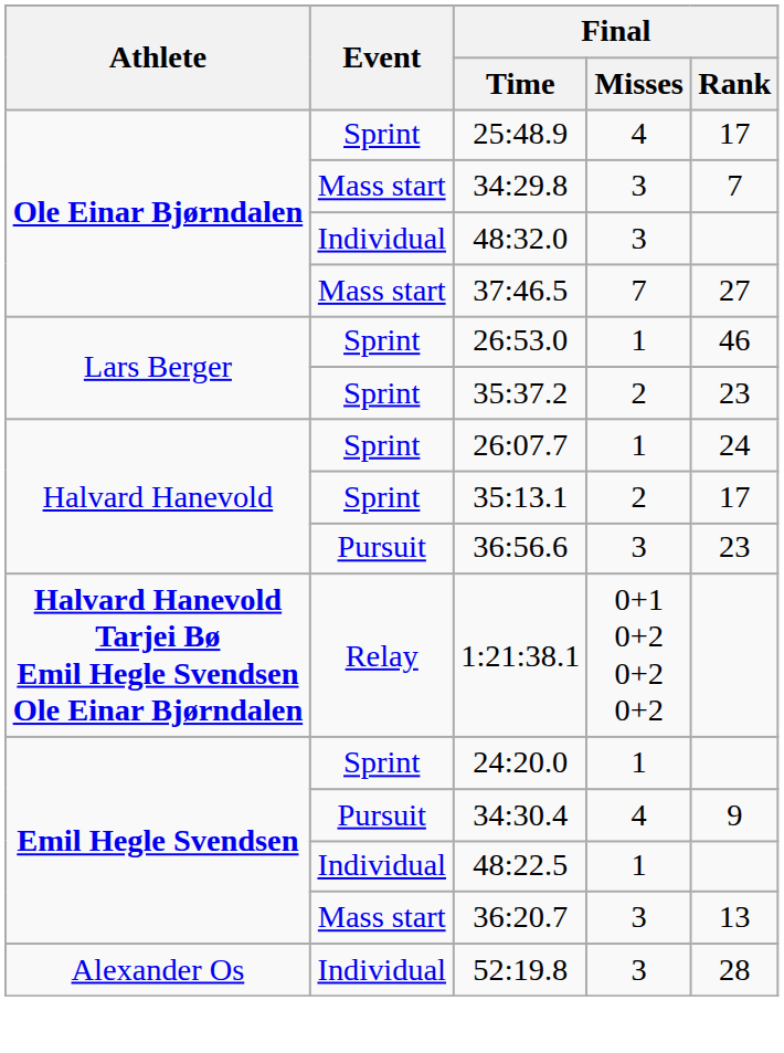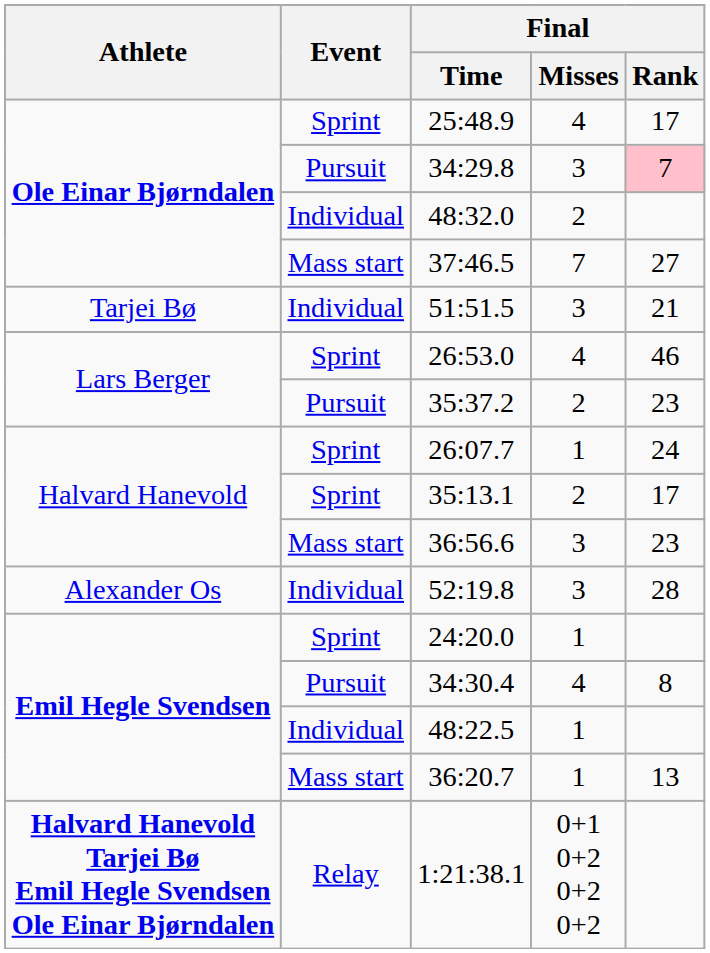 <table class=wikitable style="font-size:90%; text-align:center">
 <tr>
 <th rowspan="2">Athlete</th>
 <th rowspan="2">Event</th>
 <th colspan="3">Final</th>
 </tr>
 <tr>
 <th>Time</th>
 <th>Misses</th>
 <th>Rank</th>
 </tr>
 <tr>
 <td rowspan=4><strong><a href='#'>Ole Einar Bjørndalen</a></strong></td>
 <td><a href='#'>Sprint</a></td>
 <td align="center">25:48.9</td>
 <td align="center">4</td>
 <td align="center">17</td>
 </tr>
 <tr>
-<td><a href='#'>Mass start</a></td>
+<td><a href='#'>Pursuit</a></td>
 <td align="center">34:29.8</td>
 <td align="center">3</td>
-<td align="center">7</td>
+<td align="center" style="background: pink;">7</td>
 </tr>
 <tr>
 <td><a href='#'>Individual</a></td>
 <td align="center">48:32.0</td>
-<td align="center">3</td>
+<td align="center">2</td>
 <td align="center"></td>
 </tr>
 <tr>
 <td><a href='#'>Mass start</a></td>
 <td align="center">37:46.5</td>
 <td align="center">7</td>
 <td align="center">27</td>
 </tr>
 <tr>
+<td rowspan=1><a href='#'>Tarjei Bø</a></td>
+<td><a href='#'>Individual</a></td>
+<td align="center">51:51.5</td>
+<td align="center">3</td>
+<td align="center">21</td>
+</tr>
+<tr>
 <td rowspan=2><a href='#'>Lars Berger</a></td>
 <td><a href='#'>Sprint</a></td>
 <td align="center">26:53.0</td>
-<td align="center">1</td>
+<td align="center">4</td>
 <td align="center">46</td>
 </tr>
 <tr>
-<td><a href='#'>Sprint</a></td>
+<td><a href='#'>Pursuit</a></td>
 <td align="center">35:37.2</td>
 <td align="center">2</td>
 <td align="center">23</td>
 </tr>
 <tr>
 <td rowspan=3><a href='#'>Halvard Hanevold</a></td>
 <td><a href='#'>Sprint</a></td>
 <td align="center">26:07.7</td>
 <td align="center">1</td>
 <td align="center">24</td>
 </tr>
 <tr>
 <td><a href='#'>Sprint</a></td>
 <td align="center">35:13.1</td>
 <td align="center">2</td>
 <td align="center">17</td>
 </tr>
 <tr>
-<td><a href='#'>Pursuit</a></td>
+<td><a href='#'>Mass start</a></td>
 <td align="center">36:56.6</td>
 <td align="center">3</td>
 <td align="center">23</td>
 </tr>
 <tr>
-<td rowspan=1><strong><a href='#'>Halvard Hanevold</a><br><a href='#'>Tarjei Bø</a><br><a href='#'>Emil Hegle Svendsen</a><br><a href='#'>Ole Einar Bjørndalen</a></strong></td>
-<td><a href='#'>Relay</a></td>
-<td align="center">1:21:38.1</td>
-<td align="center">0+1<br>0+2<br>0+2<br>0+2</td>
-<td align="center"></td>
+<td rowspan=1><a href='#'>Alexander Os</a></td>
+<td><a href='#'>Individual</a></td>
+<td align="center">52:19.8</td>
+<td align="center">3</td>
+<td align="center">28</td>
 </tr>
 <tr>
 <td rowspan=4><strong><a href='#'>Emil Hegle Svendsen</a></strong></td>
 <td><a href='#'>Sprint</a></td>
 <td align="center">24:20.0</td>
 <td align="center">1</td>
 <td align="center"></td>
 </tr>
 <tr>
 <td><a href='#'>Pursuit</a></td>
 <td align="center">34:30.4</td>
 <td align="center">4</td>
-<td align="center">9</td>
+<td align="center">8</td>
 </tr>
 <tr>
 <td><a href='#'>Individual</a></td>
 <td align="center">48:22.5</td>
 <td align="center">1</td>
 <td align="center"></td>
 </tr>
 <tr>
 <td><a href='#'>Mass start</a></td>
 <td align="center">36:20.7</td>
-<td align="center">3</td>
+<td align="center">1</td>
 <td align="center">13</td>
 </tr>
 <tr>
-<td rowspan=1><a href='#'>Alexander Os</a></td>
-<td><a href='#'>Individual</a></td>
-<td align="center">52:19.8</td>
-<td align="center">3</td>
-<td align="center">28</td>
+<td rowspan=1><strong><a href='#'>Halvard Hanevold</a><br><a href='#'>Tarjei Bø</a><br><a href='#'>Emil Hegle Svendsen</a><br><a href='#'>Ole Einar Bjørndalen</a></strong></td>
+<td><a href='#'>Relay</a></td>
+<td align="center">1:21:38.1</td>
+<td align="center">0+1<br>0+2<br>0+2<br>0+2</td>
+<td align="center"></td>
 </tr>
 </table>
